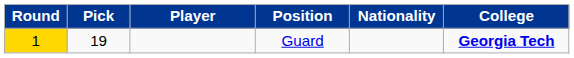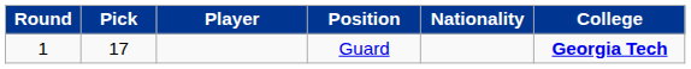 <table class="wikitable sortable sortable">
 <tr>
 <th style="background:#003591; color:white; width:10%;">Round</th>
 <th style="background:#003591; color:white; width:10%;">Pick</th>
 <th style="background:#003591; color:white; width:20%;">Player</th>
 <th style="background:#003591; color:white; width:15%;">Position</th>
 <th style="background:#003591; color:white; width:15%;">Nationality</th>
 <th style="background:#003591; color:white; width:20%;">College</th>
 </tr>
 <tr style="text-align: center">
-<td style="background: gold;">1</td>
-<td>19</td>
+<td>1</td>
+<td>17</td>
 <td></td>
 <td><a href='#'>Guard</a></td>
 <td></td>
 <td><strong><a href='#'>Georgia Tech</a></strong></td>
 </tr>
 </table>
